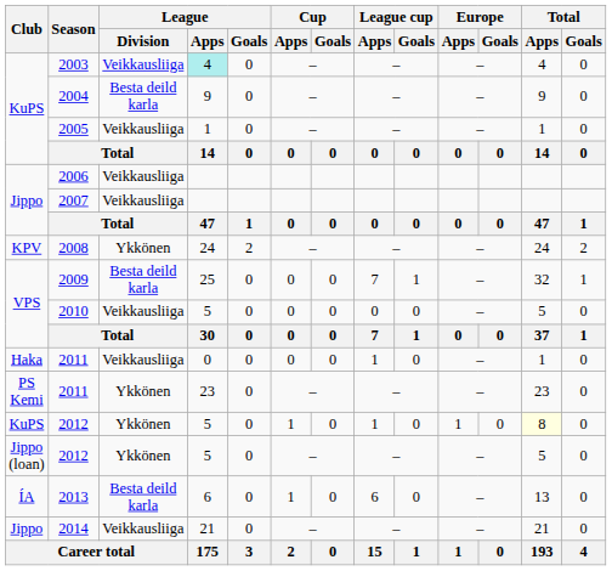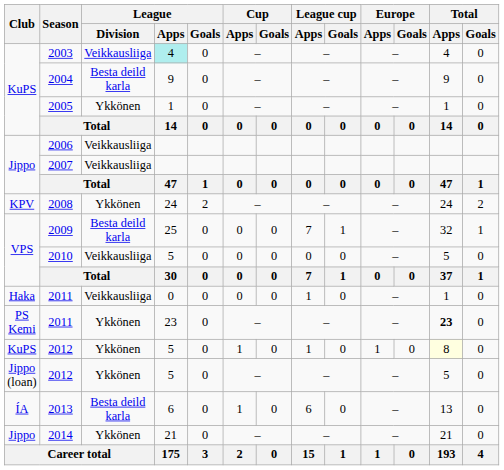 <table class="wikitable" style="text-align:center">
 <tr>
 <th rowspan="2">Club</th>
 <th rowspan="2">Season</th>
 <th colspan="3">League</th>
 <th colspan="2">Cup</th>
 <th colspan="2">League cup</th>
 <th colspan="2">Europe</th>
 <th colspan="2">Total</th>
 </tr>
 <tr>
 <th>Division</th>
 <th>Apps</th>
 <th>Goals</th>
 <th>Apps</th>
 <th>Goals</th>
 <th>Apps</th>
 <th>Goals</th>
 <th>Apps</th>
 <th>Goals</th>
 <th>Apps</th>
 <th>Goals</th>
 </tr>
 <tr>
 <td rowspan="4"><a href='#'>KuPS</a></td>
 <td><a href='#'>2003</a></td>
 <td><a href='#'>Veikkausliiga</a></td>
 <td style="background: paleturquoise;">4</td>
 <td>0</td>
 <td colspan=2>–</td>
 <td colspan=2>–</td>
 <td colspan=2>–</td>
 <td>4</td>
 <td>0</td>
 </tr>
 <tr>
 <td><a href='#'>2004</a></td>
 <td><a href='#'>Besta deild karla</a></td>
 <td>9</td>
 <td>0</td>
 <td colspan=2>–</td>
 <td colspan=2>–</td>
 <td colspan=2>–</td>
 <td>9</td>
 <td>0</td>
 </tr>
 <tr>
 <td><a href='#'>2005</a></td>
-<td>Veikkausliiga</td>
+<td>Ykkönen</td>
 <td>1</td>
 <td>0</td>
 <td colspan=2>–</td>
 <td colspan=2>–</td>
 <td colspan=2>–</td>
 <td>1</td>
 <td>0</td>
 </tr>
 <tr>
 <th colspan=2>Total</th>
 <th>14</th>
 <th>0</th>
 <th>0</th>
 <th>0</th>
 <th>0</th>
 <th>0</th>
 <th>0</th>
 <th>0</th>
 <th>14</th>
 <th>0</th>
 </tr>
 <tr>
 <td rowspan=3><a href='#'>Jippo</a></td>
 <td><a href='#'>2006</a></td>
 <td>Veikkausliiga</td>
 <td></td>
 <td></td>
 <td></td>
 <td></td>
 <td></td>
 <td></td>
 <td></td>
 <td></td>
 <td></td>
 <td></td>
 </tr>
 <tr>
 <td><a href='#'>2007</a></td>
 <td>Veikkausliiga</td>
 <td></td>
 <td></td>
 <td></td>
 <td></td>
 <td></td>
 <td></td>
 <td></td>
 <td></td>
 <td></td>
 <td></td>
 </tr>
 <tr>
 <th colspan=2>Total</th>
 <th>47</th>
 <th>1</th>
 <th>0</th>
 <th>0</th>
 <th>0</th>
 <th>0</th>
 <th>0</th>
 <th>0</th>
 <th>47</th>
 <th>1</th>
 </tr>
 <tr>
 <td><a href='#'>KPV</a></td>
 <td><a href='#'>2008</a></td>
 <td>Ykkönen</td>
 <td>24</td>
 <td>2</td>
 <td colspan=2>–</td>
 <td colspan=2>–</td>
 <td colspan=2>–</td>
 <td>24</td>
 <td>2</td>
 </tr>
 <tr>
 <td rowspan=3><a href='#'>VPS</a></td>
 <td><a href='#'>2009</a></td>
 <td><a href='#'>Besta deild karla</a></td>
 <td>25</td>
 <td>0</td>
 <td>0</td>
 <td>0</td>
 <td>7</td>
 <td>1</td>
 <td colspan=2>–</td>
 <td>32</td>
 <td>1</td>
 </tr>
 <tr>
 <td><a href='#'>2010</a></td>
 <td>Veikkausliiga</td>
 <td>5</td>
 <td>0</td>
 <td>0</td>
 <td>0</td>
 <td>0</td>
 <td>0</td>
 <td colspan=2>–</td>
 <td>5</td>
 <td>0</td>
 </tr>
 <tr>
 <th colspan=2>Total</th>
 <th>30</th>
 <th>0</th>
 <th>0</th>
 <th>0</th>
 <th>7</th>
 <th>1</th>
 <th>0</th>
 <th>0</th>
 <th>37</th>
 <th>1</th>
 </tr>
 <tr>
 <td><a href='#'>Haka</a></td>
 <td><a href='#'>2011</a></td>
 <td>Veikkausliiga</td>
 <td>0</td>
 <td>0</td>
 <td>0</td>
 <td>0</td>
 <td>1</td>
 <td>0</td>
 <td colspan=2>–</td>
 <td>1</td>
 <td>0</td>
 </tr>
 <tr>
 <td><a href='#'>PS Kemi</a></td>
 <td><a href='#'>2011</a></td>
 <td>Ykkönen</td>
 <td>23</td>
 <td>0</td>
 <td colspan=2>–</td>
 <td colspan=2>–</td>
 <td colspan=2>–</td>
-<td>23</td>
+<td><strong>23</strong></td>
 <td>0</td>
 </tr>
 <tr>
 <td><a href='#'>KuPS</a></td>
 <td><a href='#'>2012</a></td>
 <td>Ykkönen</td>
 <td>5</td>
 <td>0</td>
 <td>1</td>
 <td>0</td>
 <td>1</td>
 <td>0</td>
 <td>1</td>
 <td>0</td>
 <td style="background: lightyellow;">8</td>
 <td>0</td>
 </tr>
 <tr>
 <td><a href='#'>Jippo</a> (loan)</td>
 <td><a href='#'>2012</a></td>
 <td>Ykkönen</td>
 <td>5</td>
 <td>0</td>
 <td colspan=2>–</td>
 <td colspan=2>–</td>
 <td colspan=2>–</td>
 <td>5</td>
 <td>0</td>
 </tr>
 <tr>
 <td><a href='#'>ÍA</a></td>
 <td><a href='#'>2013</a></td>
 <td><a href='#'>Besta deild karla</a></td>
 <td>6</td>
 <td>0</td>
 <td>1</td>
 <td>0</td>
 <td>6</td>
 <td>0</td>
 <td colspan=2>–</td>
 <td>13</td>
 <td>0</td>
 </tr>
 <tr>
 <td><a href='#'>Jippo</a></td>
 <td><a href='#'>2014</a></td>
-<td>Veikkausliiga</td>
+<td>Ykkönen</td>
 <td>21</td>
 <td>0</td>
 <td colspan=2>–</td>
 <td colspan=2>–</td>
 <td colspan=2>–</td>
 <td>21</td>
 <td>0</td>
 </tr>
 <tr>
 <th colspan="3">Career total</th>
 <th>175</th>
 <th>3</th>
 <th>2</th>
 <th>0</th>
 <th>15</th>
 <th>1</th>
 <th>1</th>
 <th>0</th>
 <th>193</th>
 <th>4</th>
 </tr>
 </table>
